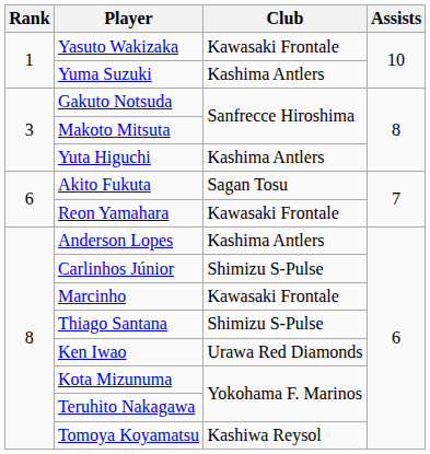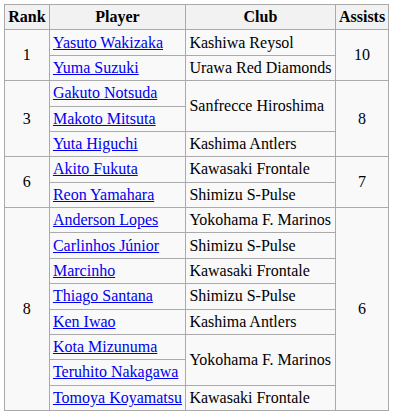 <table class="wikitable" style="text-align:center">
 <tr>
 <th>Rank</th>
 <th>Player</th>
 <th>Club</th>
 <th>Assists</th>
 </tr>
 <tr>
 <td rowspan=2>1</td>
 <td align="left"> <a href='#'>Yasuto Wakizaka</a></td>
-<td align="left">Kawasaki Frontale</td>
+<td align="left">Kashiwa Reysol</td>
 <td rowspan=2>10</td>
 </tr>
 <tr>
 <td align="left"> <a href='#'>Yuma Suzuki</a></td>
-<td align="left">Kashima Antlers</td>
+<td align="left">Urawa Red Diamonds</td>
 </tr>
 <tr>
 <td rowspan=3>3</td>
 <td align="left"> <a href='#'>Gakuto Notsuda</a></td>
 <td rowspan=2 align="left">Sanfrecce Hiroshima</td>
 <td rowspan=3>8</td>
 </tr>
 <tr>
 <td align="left"> <a href='#'>Makoto Mitsuta</a></td>
 </tr>
 <tr>
 <td align="left"> <a href='#'>Yuta Higuchi</a></td>
 <td align="left">Kashima Antlers</td>
 </tr>
 <tr>
 <td rowspan=2>6</td>
 <td align="left"> <a href='#'>Akito Fukuta</a></td>
-<td align="left">Sagan Tosu</td>
+<td align="left">Kawasaki Frontale</td>
 <td rowspan=2>7</td>
 </tr>
 <tr>
 <td align="left"> <a href='#'>Reon Yamahara</a></td>
-<td align="left">Kawasaki Frontale</td>
+<td align="left">Shimizu S-Pulse</td>
 </tr>
 <tr>
 <td rowspan=8>8</td>
 <td align="left"> <a href='#'>Anderson Lopes</a></td>
-<td align="left">Kashima Antlers</td>
+<td align="left">Yokohama F. Marinos</td>
 <td rowspan=8>6</td>
 </tr>
 <tr>
 <td align="left"> <a href='#'>Carlinhos Júnior</a></td>
 <td align="left">Shimizu S-Pulse</td>
 </tr>
 <tr>
 <td align="left"> <a href='#'>Marcinho</a></td>
 <td align="left">Kawasaki Frontale</td>
 </tr>
 <tr>
 <td align="left"> <a href='#'>Thiago Santana</a></td>
 <td align="left">Shimizu S-Pulse</td>
 </tr>
 <tr>
 <td align="left"> <a href='#'>Ken Iwao</a></td>
-<td align="left">Urawa Red Diamonds</td>
+<td align="left">Kashima Antlers</td>
 </tr>
 <tr>
 <td align="left"> <a href='#'>Kota Mizunuma</a></td>
 <td rowspan=2 align="left">Yokohama F. Marinos</td>
 </tr>
 <tr>
 <td align="left"> <a href='#'>Teruhito Nakagawa</a></td>
 </tr>
 <tr>
 <td align="left"> <a href='#'>Tomoya Koyamatsu</a></td>
-<td align="left">Kashiwa Reysol</td>
+<td align="left">Kawasaki Frontale</td>
 </tr>
 <tr>
 </tr>
 </table>
